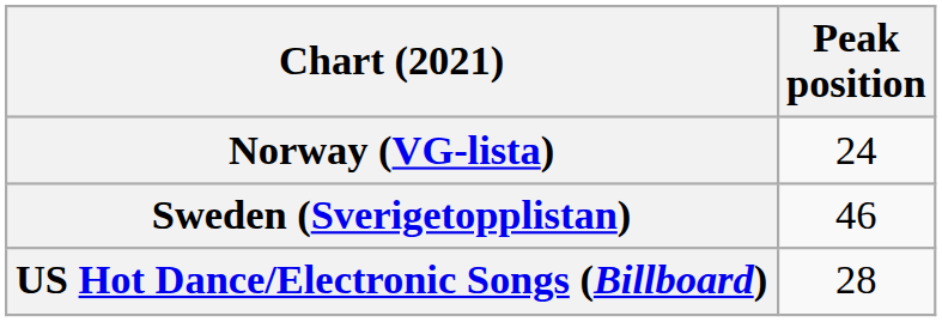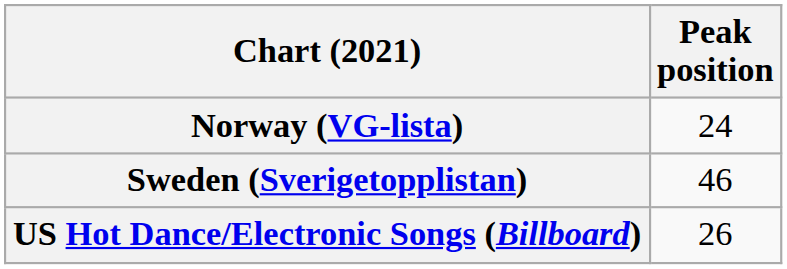 <table class="wikitable plainrowheaders sortable" style="text-align:center;">
 <tr>
 <th>Chart (2021)</th>
 <th>Peak<br>position</th>
 </tr>
 <tr>
 <th scope="row">Norway (<a href='#'>VG-lista</a>)</th>
 <td>24</td>
 </tr>
 <tr>
 <th scope="row">Sweden (<a href='#'>Sverigetopplistan</a>)</th>
 <td>46</td>
 </tr>
 <tr>
 <th scope="row">US <a href='#'>Hot Dance/Electronic Songs</a> (<em><a href='#'>Billboard</a></em>)</th>
-<td>28</td>
+<td>26</td>
 </tr>
 </table>
